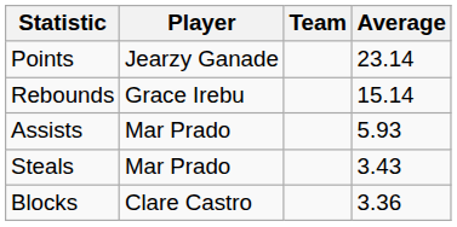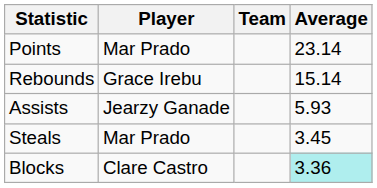 <table class=wikitable>
 <tr>
 <th>Statistic</th>
 <th>Player</th>
 <th>Team</th>
 <th>Average</th>
 </tr>
 <tr>
 <td>Points</td>
-<td> Jearzy Ganade</td>
+<td> Mar Prado</td>
 <td></td>
 <td>23.14</td>
 </tr>
 <tr>
 <td>Rebounds</td>
 <td> Grace Irebu</td>
 <td></td>
 <td>15.14</td>
 </tr>
 <tr>
 <td>Assists</td>
-<td> Mar Prado</td>
+<td> Jearzy Ganade</td>
 <td></td>
 <td>5.93</td>
 </tr>
 <tr>
 <td>Steals</td>
 <td> Mar Prado</td>
 <td></td>
-<td>3.43</td>
+<td>3.45</td>
 </tr>
 <tr>
 <td>Blocks</td>
 <td> Clare Castro</td>
 <td></td>
-<td>3.36</td>
+<td style="background: paleturquoise;">3.36</td>
 </tr>
 </table>
